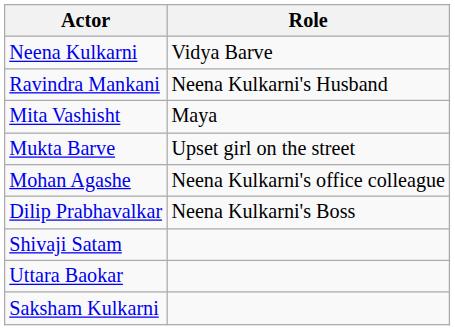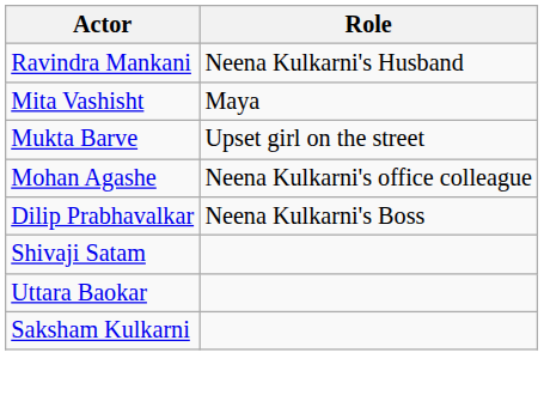 <table class="wikitable">
 <tr>
 <th>Actor</th>
 <th>Role</th>
-</tr>
-<tr>
-<td><a href='#'>Neena Kulkarni</a></td>
-<td>Vidya Barve</td>
 </tr>
 <tr>
 <td><a href='#'>Ravindra Mankani</a></td>
 <td>Neena Kulkarni's Husband</td>
 </tr>
 <tr>
 <td><a href='#'>Mita Vashisht</a></td>
 <td>Maya</td>
 </tr>
 <tr>
 <td><a href='#'>Mukta Barve</a></td>
 <td>Upset girl on the street</td>
 </tr>
 <tr>
 <td><a href='#'>Mohan Agashe</a></td>
 <td>Neena Kulkarni's office colleague</td>
 </tr>
 <tr>
 <td><a href='#'>Dilip Prabhavalkar</a></td>
 <td>Neena Kulkarni's Boss</td>
 </tr>
 <tr>
 <td><a href='#'>Shivaji Satam</a></td>
 <td></td>
 </tr>
 <tr>
 <td><a href='#'>Uttara Baokar</a></td>
 <td></td>
 </tr>
 <tr>
 <td><a href='#'>Saksham Kulkarni</a></td>
 <td></td>
 </tr>
 </table>
